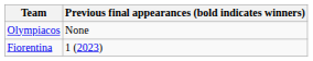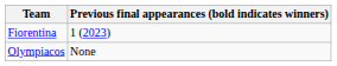 <table class="wikitable plainrowheaders">
 <tr>
 <th scope="col">Team</th>
 <th scope="col">Previous final appearances (bold indicates winners)</th>
 </tr>
 <tr>
+<td> <a href='#'>Fiorentina</a></td>
+<td>1 (<a href='#'>2023</a>)</td>
+</tr>
+<tr>
 <td> <a href='#'>Olympiacos</a></td>
 <td>None</td>
 </tr>
-<tr>
-<td> <a href='#'>Fiorentina</a></td>
-<td>1 (<a href='#'>2023</a>)</td>
-</tr>
 </table>
